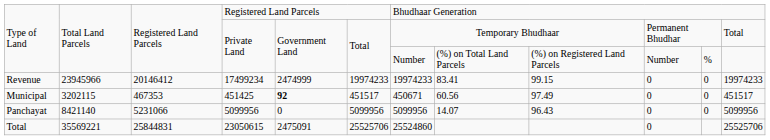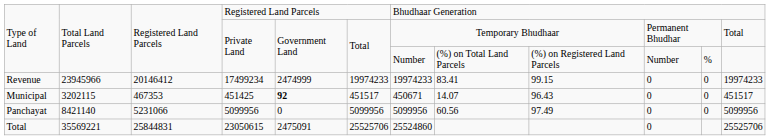 <table class="wikitable sortable mw-collapsible">
 <tr>
 <td rowspan="3">Type  of Land</td>
 <td rowspan="3">Total Land Parcels</td>
 <td rowspan="3">Registered Land Parcels</td>
 <td colspan="3">Registered Land  Parcels</td>
 <td colspan="6">Bhudhaar Generation</td>
 </tr>
 <tr>
 <td rowspan="2">Private  Land</td>
 <td rowspan="2">Government Land</td>
 <td rowspan="2">Total</td>
 <td style="text-align:center;" colspan="3">Temporary Bhudhaar</td>
 <td colspan="2">Permanent Bhudhar</td>
 <td>Total</td>
 </tr>
 <tr>
 <td>Number</td>
 <td>(%) on Total Land Parcels</td>
 <td>(%) on Registered Land Parcels</td>
 <td>Number</td>
 <td>%</td>
 <td></td>
 </tr>
 <tr>
 <td>Revenue</td>
 <td>23945966</td>
 <td>20146412</td>
 <td>17499234</td>
 <td>2474999</td>
 <td>19974233</td>
 <td>19974233</td>
 <td>83.41</td>
 <td>99.15</td>
 <td>0</td>
 <td>0</td>
 <td>19974233</td>
 </tr>
 <tr>
 <td>Municipal</td>
 <td>3202115</td>
 <td>467353</td>
 <td>451425</td>
 <td><strong>92</strong></td>
 <td>451517</td>
 <td>450671</td>
-<td>60.56</td>
-<td>97.49</td>
+<td>14.07</td>
+<td>96.43</td>
 <td>0</td>
 <td>0</td>
 <td>451517</td>
 </tr>
 <tr>
 <td>Panchayat</td>
 <td>8421140</td>
 <td>5231066</td>
 <td>5099956</td>
 <td>0</td>
 <td>5099956</td>
 <td>5099956</td>
-<td>14.07</td>
-<td>96.43</td>
+<td>60.56</td>
+<td>97.49</td>
 <td>0</td>
 <td>0</td>
 <td>5099956</td>
 </tr>
 <tr>
 <td>Total</td>
 <td>35569221</td>
 <td>25844831</td>
 <td>23050615</td>
 <td>2475091</td>
 <td>25525706</td>
 <td>25524860</td>
 <td></td>
 <td></td>
 <td>0</td>
 <td></td>
 <td>25525706</td>
 </tr>
 </table>
